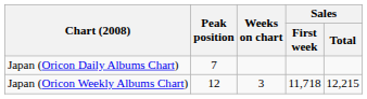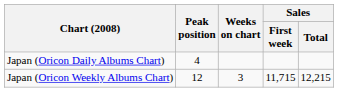 <table class="wikitable sortable" border="1">
 <tr>
 <th rowspan="2">Chart (2008)</th>
 <th rowspan="2">Peak<br>position</th>
 <th rowspan="2">Weeks<br>on chart</th>
 <th colspan="2">Sales</th>
 </tr>
 <tr>
 <th>First<br>week</th>
 <th>Total</th>
 </tr>
 <tr>
 <td>Japan (<a href='#'>Oricon Daily Albums Chart</a>)</td>
-<td style="text-align:center;">7</td>
+<td style="text-align:center;">4</td>
 <td></td>
 <td></td>
 <td></td>
 </tr>
 <tr>
 <td>Japan (<a href='#'>Oricon Weekly Albums Chart</a>)</td>
 <td style="text-align:center;">12</td>
 <td style="text-align:center;">3</td>
-<td style="text-align:center;">11,718</td>
+<td style="text-align:center;">11,715</td>
 <td style="text-align:center;">12,215</td>
 </tr>
 </table>
